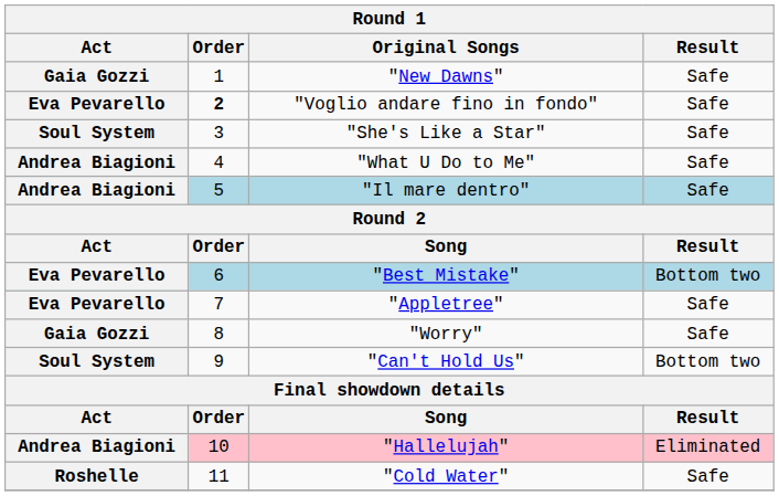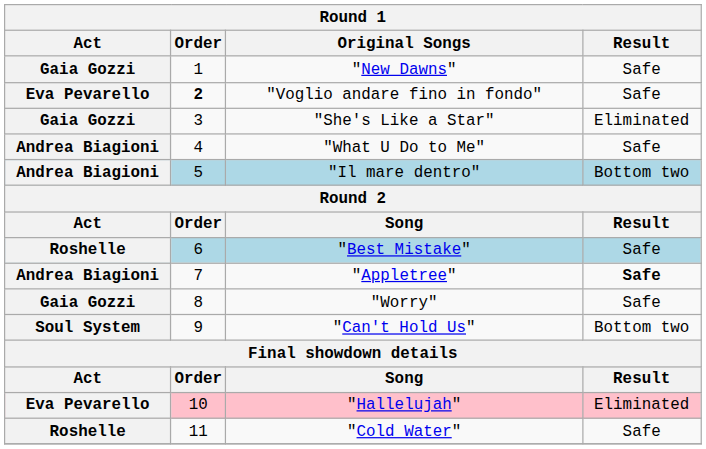 <table class="wikitable plainrowheaders" style="text-align:center;">
 <tr>
 <th colspan="4">Round 1</th>
 </tr>
 <tr>
 <th scope="col" style="width:10em;">Act</th>
 <th scope="col">Order</th>
 <th scope="col" style="width:22em;">Original Songs</th>
 <th scope="col" style="width:7em;">Result</th>
 </tr>
 <tr>
 <th scope="row">Gaia Gozzi</th>
 <td>1</td>
 <td>"<a href='#'>New Dawns</a>"</td>
 <td>Safe</td>
 </tr>
 <tr>
 <th scope="row">Eva Pevarello</th>
 <td><strong>2</strong></td>
 <td>"Voglio andare fino in fondo"</td>
 <td>Safe</td>
 </tr>
 <tr>
-<th scope="row">Soul System</th>
+<th scope="row">Gaia Gozzi</th>
 <td>3</td>
 <td>"She's Like a Star"</td>
-<td>Safe</td>
+<td>Eliminated</td>
 </tr>
 <tr>
 <th scope="row">Andrea Biagioni</th>
 <td>4</td>
 <td>"What U Do to Me"</td>
 <td>Safe</td>
 </tr>
 <tr style="background:lightblue;">
 <th scope="row">Andrea Biagioni</th>
 <td>5</td>
 <td>"Il mare dentro"</td>
-<td>Safe</td>
+<td>Bottom two</td>
 </tr>
 <tr>
 <th colspan="4">Round 2</th>
 </tr>
 <tr>
 <th scope="col" style="width:10em;">Act</th>
 <th scope="col">Order</th>
 <th scope="col" style="width:20em;">Song</th>
 <th scope="col" style="width:7em;">Result</th>
 </tr>
 <tr style="background:lightblue;">
-<th scope="row">Eva Pevarello</th>
+<th scope="row">Roshelle</th>
 <td>6</td>
 <td>"<a href='#'>Best Mistake</a>"</td>
-<td>Bottom two</td>
+<td>Safe</td>
 </tr>
 <tr>
-<th scope="row">Eva Pevarello</th>
+<th scope="row">Andrea Biagioni</th>
 <td>7</td>
 <td>"<a href='#'>Appletree</a>"</td>
-<td>Safe</td>
+<td><strong>Safe</strong></td>
 </tr>
 <tr>
 <th scope="row">Gaia Gozzi</th>
 <td>8</td>
 <td>"Worry"</td>
 <td>Safe</td>
 </tr>
 <tr>
 <th scope="row">Soul System</th>
 <td>9</td>
 <td>"<a href='#'>Can't Hold Us</a>"</td>
 <td>Bottom two</td>
 </tr>
 <tr>
 <th colspan="4">Final showdown details</th>
 </tr>
 <tr>
 <th scope="col" style="width:10em;">Act</th>
 <th scope="col">Order</th>
 <th scope="col" style="width:22em;">Song</th>
 <th scope="col" style="width:7em;">Result</th>
 </tr>
 <tr style="background:pink;">
-<th scope="row">Andrea Biagioni</th>
+<th scope="row">Eva Pevarello</th>
 <td>10</td>
 <td>"<a href='#'>Hallelujah</a>"</td>
 <td>Eliminated</td>
 </tr>
 <tr>
 <th scope="row">Roshelle</th>
 <td>11</td>
 <td>"<a href='#'>Cold Water</a>"</td>
 <td>Safe</td>
 </tr>
 <tr>
 </tr>
 </table>
